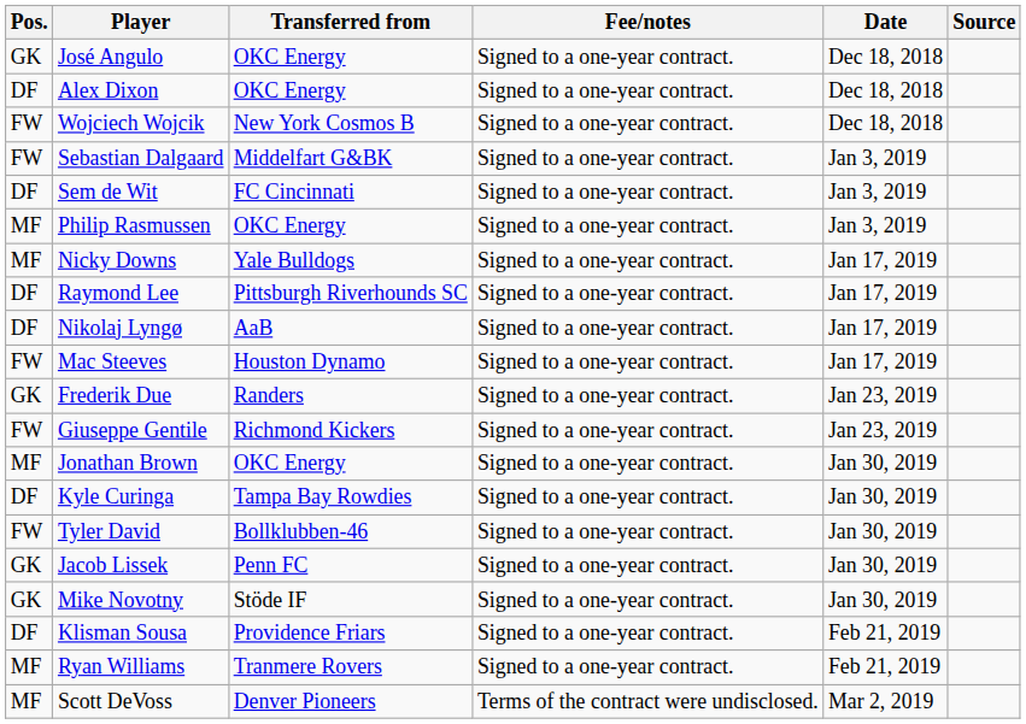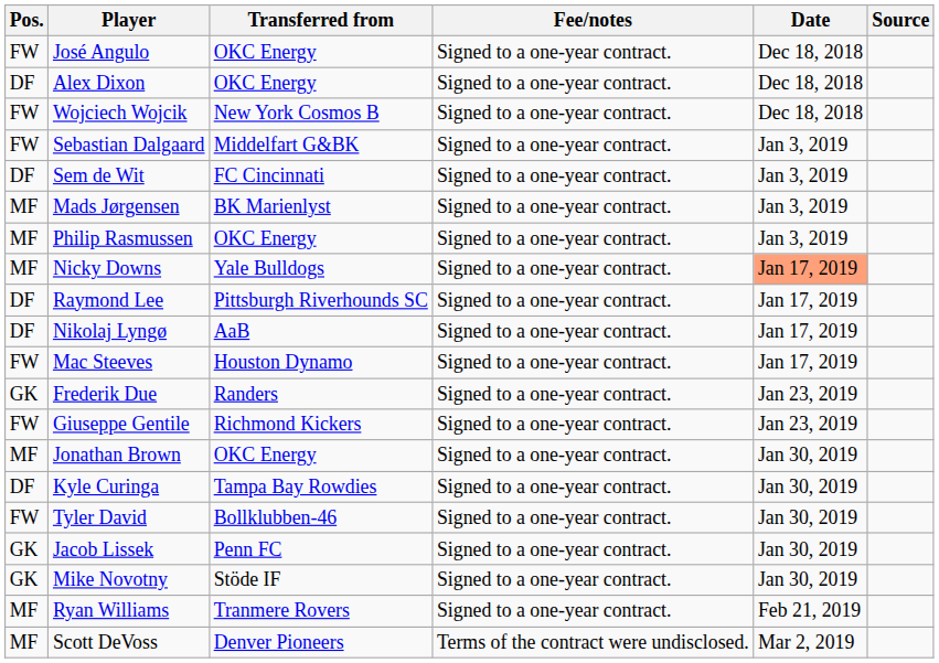 <table class="wikitable sortable" style="text-align: left">
 <tr>
 <th><strong>Pos.</strong></th>
 <th><strong>Player</strong></th>
 <th><strong>Transferred from</strong></th>
 <th><strong>Fee/notes</strong></th>
 <th><strong>Date</strong></th>
 <th><strong>Source</strong></th>
 </tr>
 <tr>
-<td>GK</td>
+<td>FW</td>
 <td> <a href='#'>José Angulo</a></td>
 <td> <a href='#'>OKC Energy</a></td>
 <td>Signed to a one-year contract.</td>
 <td>Dec 18, 2018</td>
 <td align=center></td>
 </tr>
 <tr>
 <td>DF</td>
 <td> <a href='#'>Alex Dixon</a></td>
 <td> <a href='#'>OKC Energy</a></td>
 <td>Signed to a one-year contract.</td>
 <td>Dec 18, 2018</td>
 <td align=center></td>
 </tr>
 <tr>
 <td>FW</td>
 <td> <a href='#'>Wojciech Wojcik</a></td>
 <td> <a href='#'>New York Cosmos B</a></td>
 <td>Signed to a one-year contract.</td>
 <td>Dec 18, 2018</td>
 <td align=center></td>
 </tr>
 <tr>
 <td>FW</td>
 <td> <a href='#'>Sebastian Dalgaard</a></td>
 <td> <a href='#'>Middelfart G&BK</a></td>
 <td>Signed to a one-year contract.</td>
 <td>Jan 3, 2019</td>
 <td align=center></td>
 </tr>
 <tr>
 <td>DF</td>
 <td> <a href='#'>Sem de Wit</a></td>
 <td> <a href='#'>FC Cincinnati</a></td>
 <td>Signed to a one-year contract.</td>
 <td>Jan 3, 2019</td>
 <td align=center></td>
 </tr>
 <tr>
 <td>MF</td>
+<td> <a href='#'>Mads Jørgensen</a></td>
+<td> <a href='#'>BK Marienlyst</a></td>
+<td>Signed to a one-year contract.</td>
+<td>Jan 3, 2019</td>
+<td align=center></td>
+</tr>
+<tr>
+<td>MF</td>
 <td> <a href='#'>Philip Rasmussen</a></td>
 <td> <a href='#'>OKC Energy</a></td>
 <td>Signed to a one-year contract.</td>
 <td>Jan 3, 2019</td>
 <td align=center></td>
 </tr>
 <tr>
 <td>MF</td>
 <td> <a href='#'>Nicky Downs</a></td>
 <td> <a href='#'>Yale Bulldogs</a></td>
 <td>Signed to a one-year contract.</td>
-<td>Jan 17, 2019</td>
+<td style="background: lightsalmon;">Jan 17, 2019</td>
 <td align=center></td>
 </tr>
 <tr>
 <td>DF</td>
 <td> <a href='#'>Raymond Lee</a></td>
 <td> <a href='#'>Pittsburgh Riverhounds SC</a></td>
 <td>Signed to a one-year contract.</td>
 <td>Jan 17, 2019</td>
 <td align=center></td>
 </tr>
 <tr>
 <td>DF</td>
 <td> <a href='#'>Nikolaj Lyngø</a></td>
 <td> <a href='#'>AaB</a></td>
 <td>Signed to a one-year contract.</td>
 <td>Jan 17, 2019</td>
 <td align=center></td>
 </tr>
 <tr>
 <td>FW</td>
 <td> <a href='#'>Mac Steeves</a></td>
 <td> <a href='#'>Houston Dynamo</a></td>
 <td>Signed to a one-year contract.</td>
 <td>Jan 17, 2019</td>
 <td align=center></td>
 </tr>
 <tr>
 <td>GK</td>
 <td> <a href='#'>Frederik Due</a></td>
 <td> <a href='#'>Randers</a></td>
 <td>Signed to a one-year contract.</td>
 <td>Jan 23, 2019</td>
 <td align=center></td>
 </tr>
 <tr>
 <td>FW</td>
 <td> <a href='#'>Giuseppe Gentile</a></td>
 <td> <a href='#'>Richmond Kickers</a></td>
 <td>Signed to a one-year contract.</td>
 <td>Jan 23, 2019</td>
 <td align=center></td>
 </tr>
 <tr>
 <td>MF</td>
 <td> <a href='#'>Jonathan Brown</a></td>
 <td> <a href='#'>OKC Energy</a></td>
 <td>Signed to a one-year contract.</td>
 <td>Jan 30, 2019</td>
 <td align=center></td>
 </tr>
 <tr>
 <td>DF</td>
 <td> <a href='#'>Kyle Curinga</a></td>
 <td> <a href='#'>Tampa Bay Rowdies</a></td>
 <td>Signed to a one-year contract.</td>
 <td>Jan 30, 2019</td>
 <td align=center></td>
 </tr>
 <tr>
 <td>FW</td>
 <td> <a href='#'>Tyler David</a></td>
 <td> <a href='#'>Bollklubben-46</a></td>
 <td>Signed to a one-year contract.</td>
 <td>Jan 30, 2019</td>
 <td align=center></td>
 </tr>
 <tr>
 <td>GK</td>
 <td> <a href='#'>Jacob Lissek</a></td>
 <td> <a href='#'>Penn FC</a></td>
 <td>Signed to a one-year contract.</td>
 <td>Jan 30, 2019</td>
 <td align=center></td>
 </tr>
 <tr>
 <td>GK</td>
 <td> <a href='#'>Mike Novotny</a></td>
 <td> Stöde IF</td>
 <td>Signed to a one-year contract.</td>
 <td>Jan 30, 2019</td>
 <td align=center></td>
 </tr>
 <tr>
-<td>DF</td>
-<td> <a href='#'>Klisman Sousa</a></td>
-<td> <a href='#'>Providence Friars</a></td>
-<td>Signed to a one-year contract.</td>
-<td>Feb 21, 2019</td>
-<td align=center></td>
-</tr>
-<tr>
 <td>MF</td>
 <td> <a href='#'>Ryan Williams</a></td>
 <td> <a href='#'>Tranmere Rovers</a></td>
 <td>Signed to a one-year contract.</td>
 <td>Feb 21, 2019</td>
 <td align=center></td>
 </tr>
 <tr>
 <td>MF</td>
 <td> Scott DeVoss</td>
 <td> <a href='#'>Denver Pioneers</a></td>
 <td>Terms of the contract were undisclosed.</td>
 <td>Mar 2, 2019</td>
 <td align=center></td>
 </tr>
 </table>
